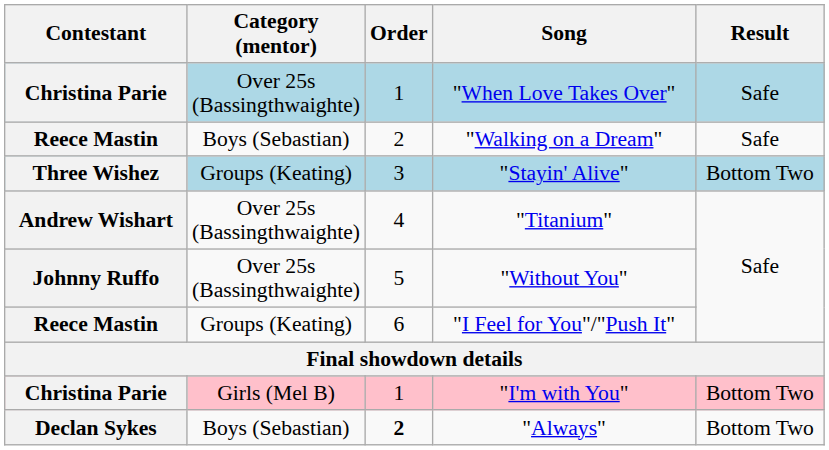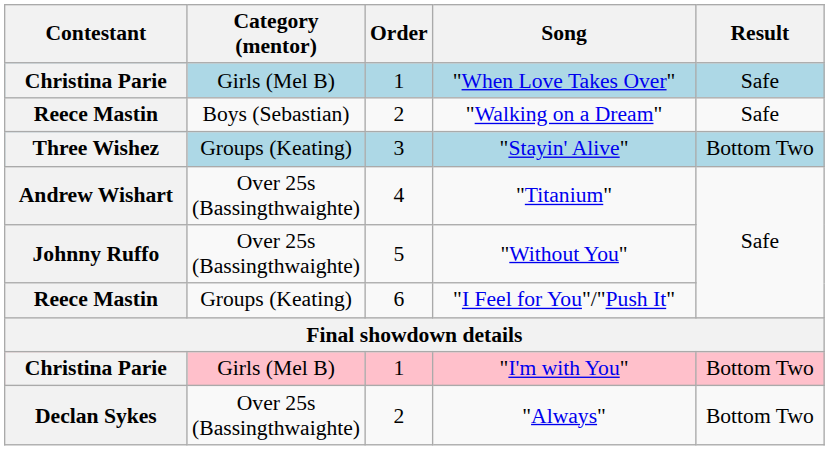 <table class="wikitable plainrowheaders" style="text-align:center;">
 <tr>
 <th scope="col" style="width:10em;">Contestant</th>
 <th scope="col">Category (mentor)</th>
 <th scope="col">Order</th>
 <th scope="col" style="width:16em;">Song</th>
 <th scope="col" style="width:7em;">Result</th>
 </tr>
 <tr style="background:lightblue;">
 <th scope="row">Christina Parie</th>
-<td>Over 25s (Bassingthwaighte)</td>
+<td>Girls (Mel B)</td>
 <td>1</td>
 <td>"<a href='#'>When Love Takes Over</a>"</td>
 <td>Safe</td>
 </tr>
 <tr>
 <th scope="row">Reece Mastin</th>
 <td>Boys (Sebastian)</td>
 <td>2</td>
 <td>"<a href='#'>Walking on a Dream</a>"</td>
 <td>Safe</td>
 </tr>
 <tr style="background:lightblue;">
 <th scope="row">Three Wishez</th>
 <td>Groups (Keating)</td>
 <td>3</td>
 <td>"<a href='#'>Stayin' Alive</a>"</td>
 <td>Bottom Two</td>
 </tr>
 <tr>
 <th scope="row">Andrew Wishart</th>
 <td>Over 25s (Bassingthwaighte)</td>
 <td>4</td>
 <td>"<a href='#'>Titanium</a>"</td>
 <td rowspan=3>Safe</td>
 </tr>
 <tr>
 <th scope="row">Johnny Ruffo</th>
 <td>Over 25s (Bassingthwaighte)</td>
 <td>5</td>
 <td>"<a href='#'>Without You</a>"</td>
 </tr>
 <tr>
 <th scope="row">Reece Mastin</th>
 <td>Groups (Keating)</td>
 <td>6</td>
 <td>"<a href='#'>I Feel for You</a>"/"<a href='#'>Push It</a>"</td>
 </tr>
 <tr>
 <th colspan=5>Final showdown details</th>
 </tr>
 <tr style="background:pink;">
 <th scope="row">Christina Parie</th>
 <td>Girls (Mel B)</td>
 <td>1</td>
 <td>"<a href='#'>I'm with You</a>"</td>
 <td>Bottom Two</td>
 </tr>
 <tr>
 <th scope="row">Declan Sykes</th>
-<td>Boys (Sebastian)</td>
-<td><strong>2</strong></td>
+<td>Over 25s (Bassingthwaighte)</td>
+<td>2</td>
 <td>"<a href='#'>Always</a>"</td>
 <td>Bottom Two</td>
 </tr>
 </table>
